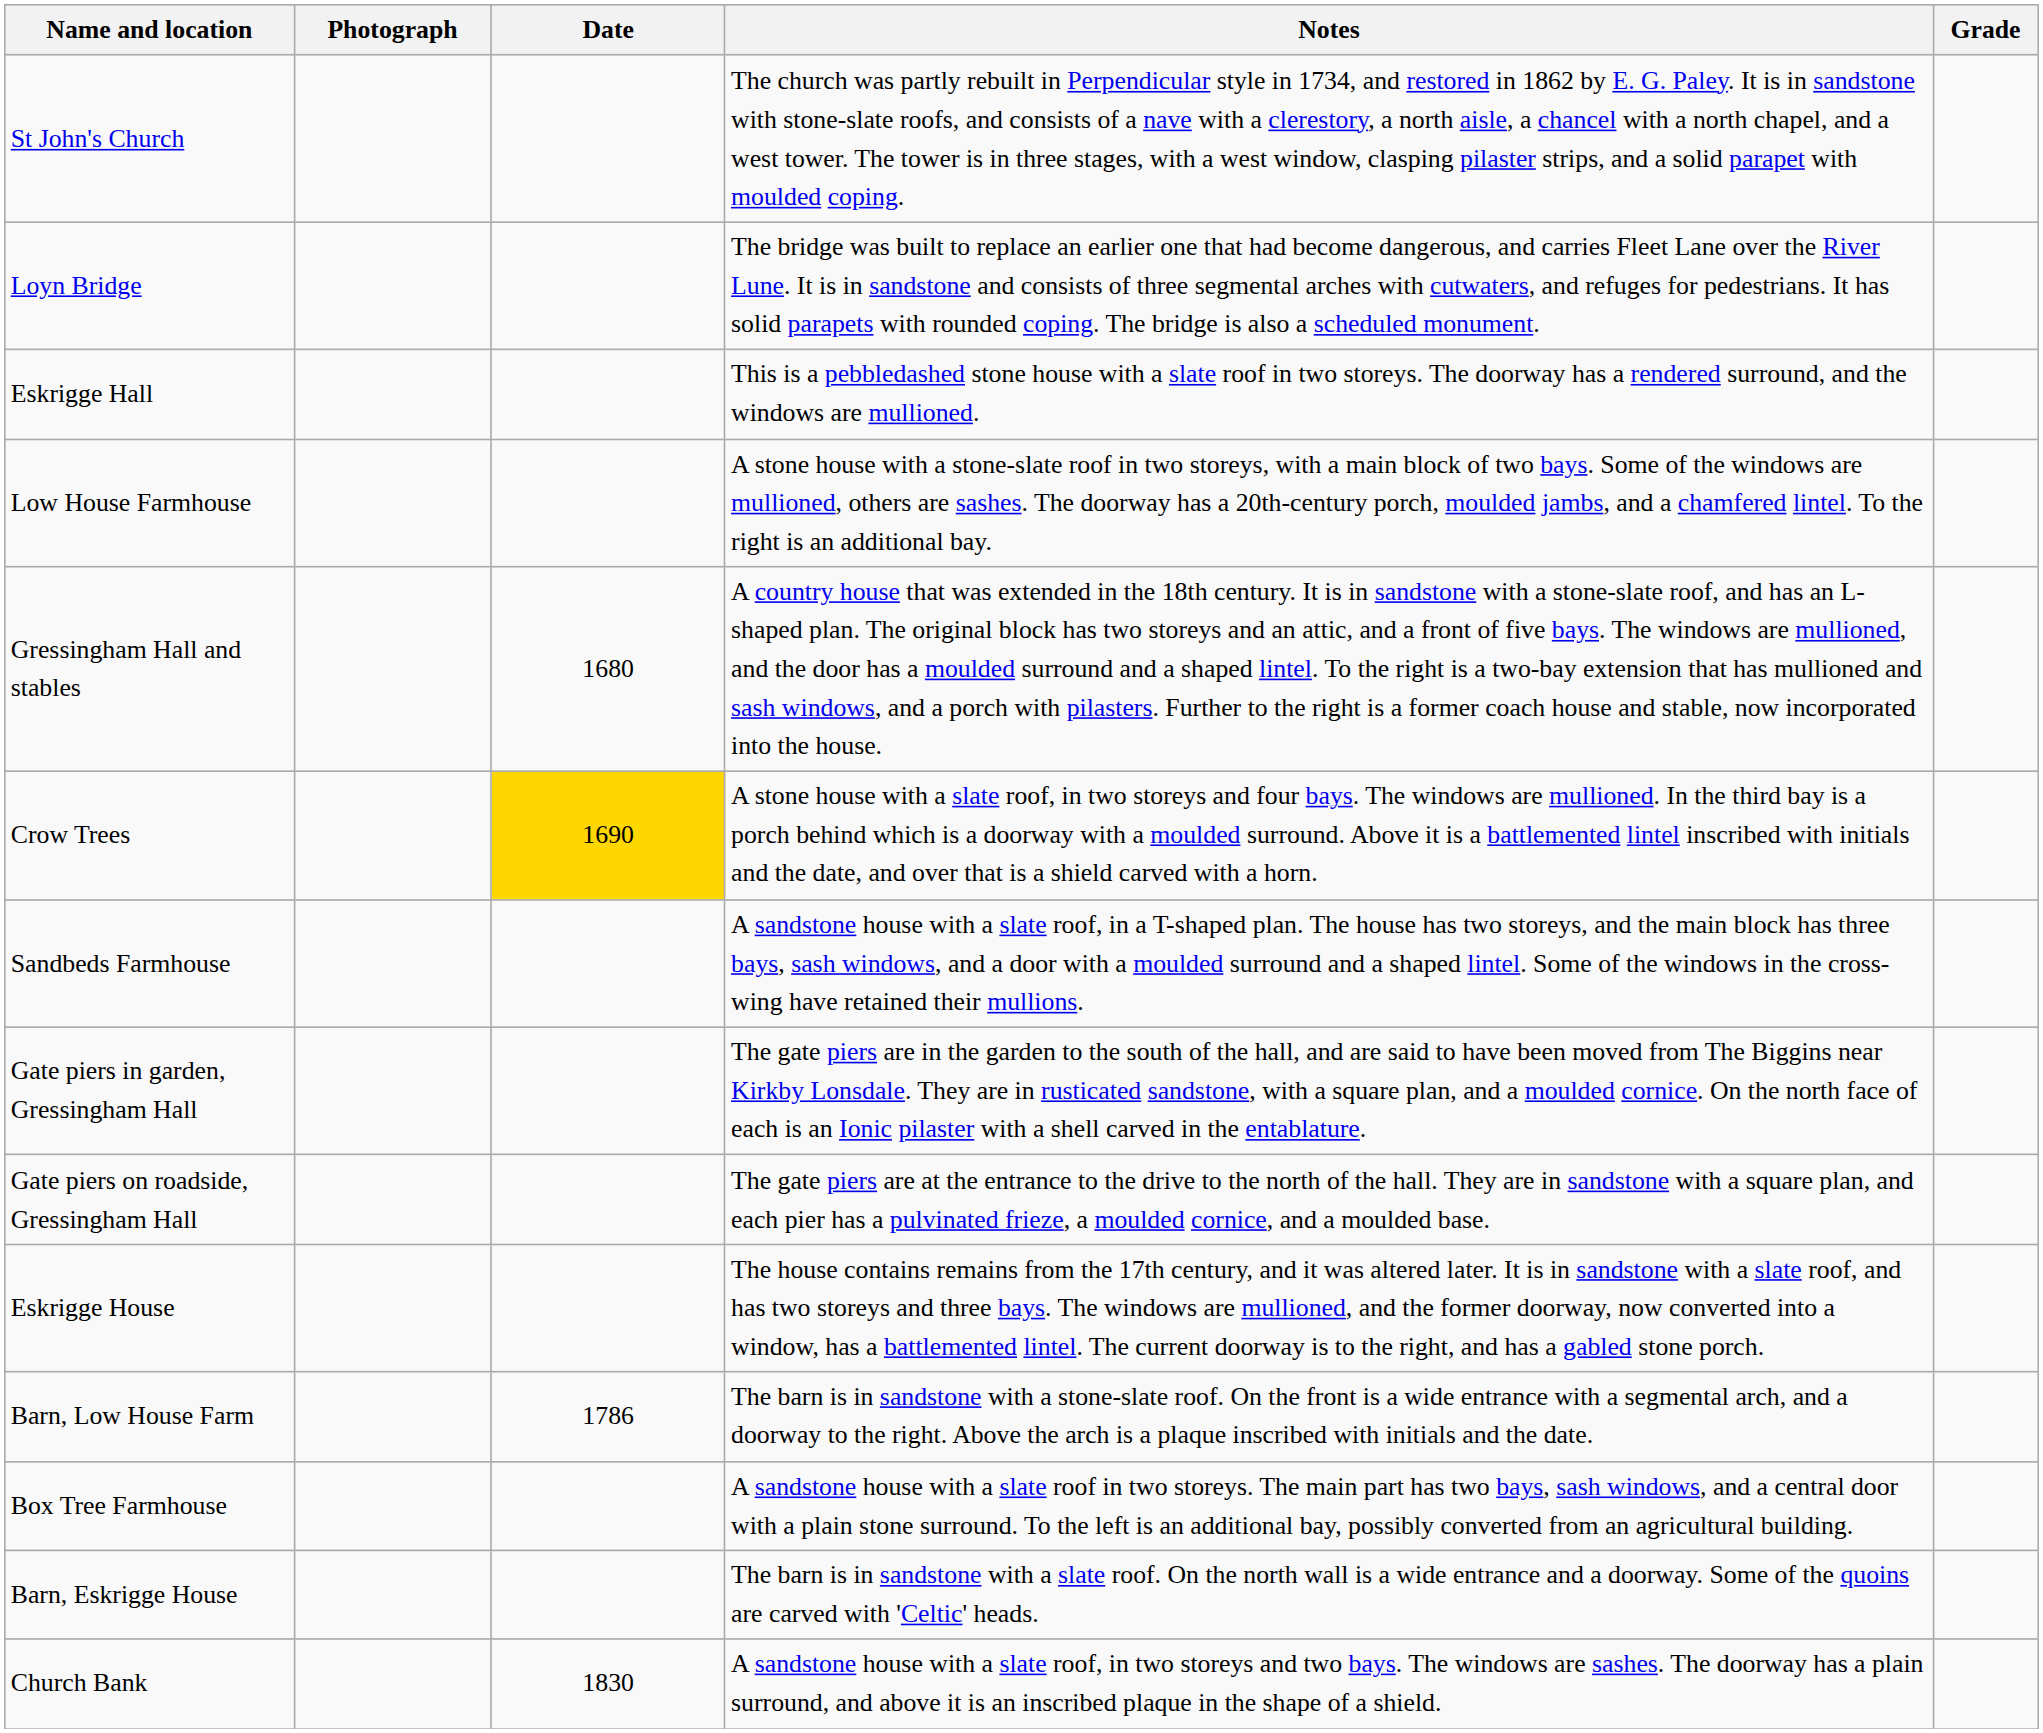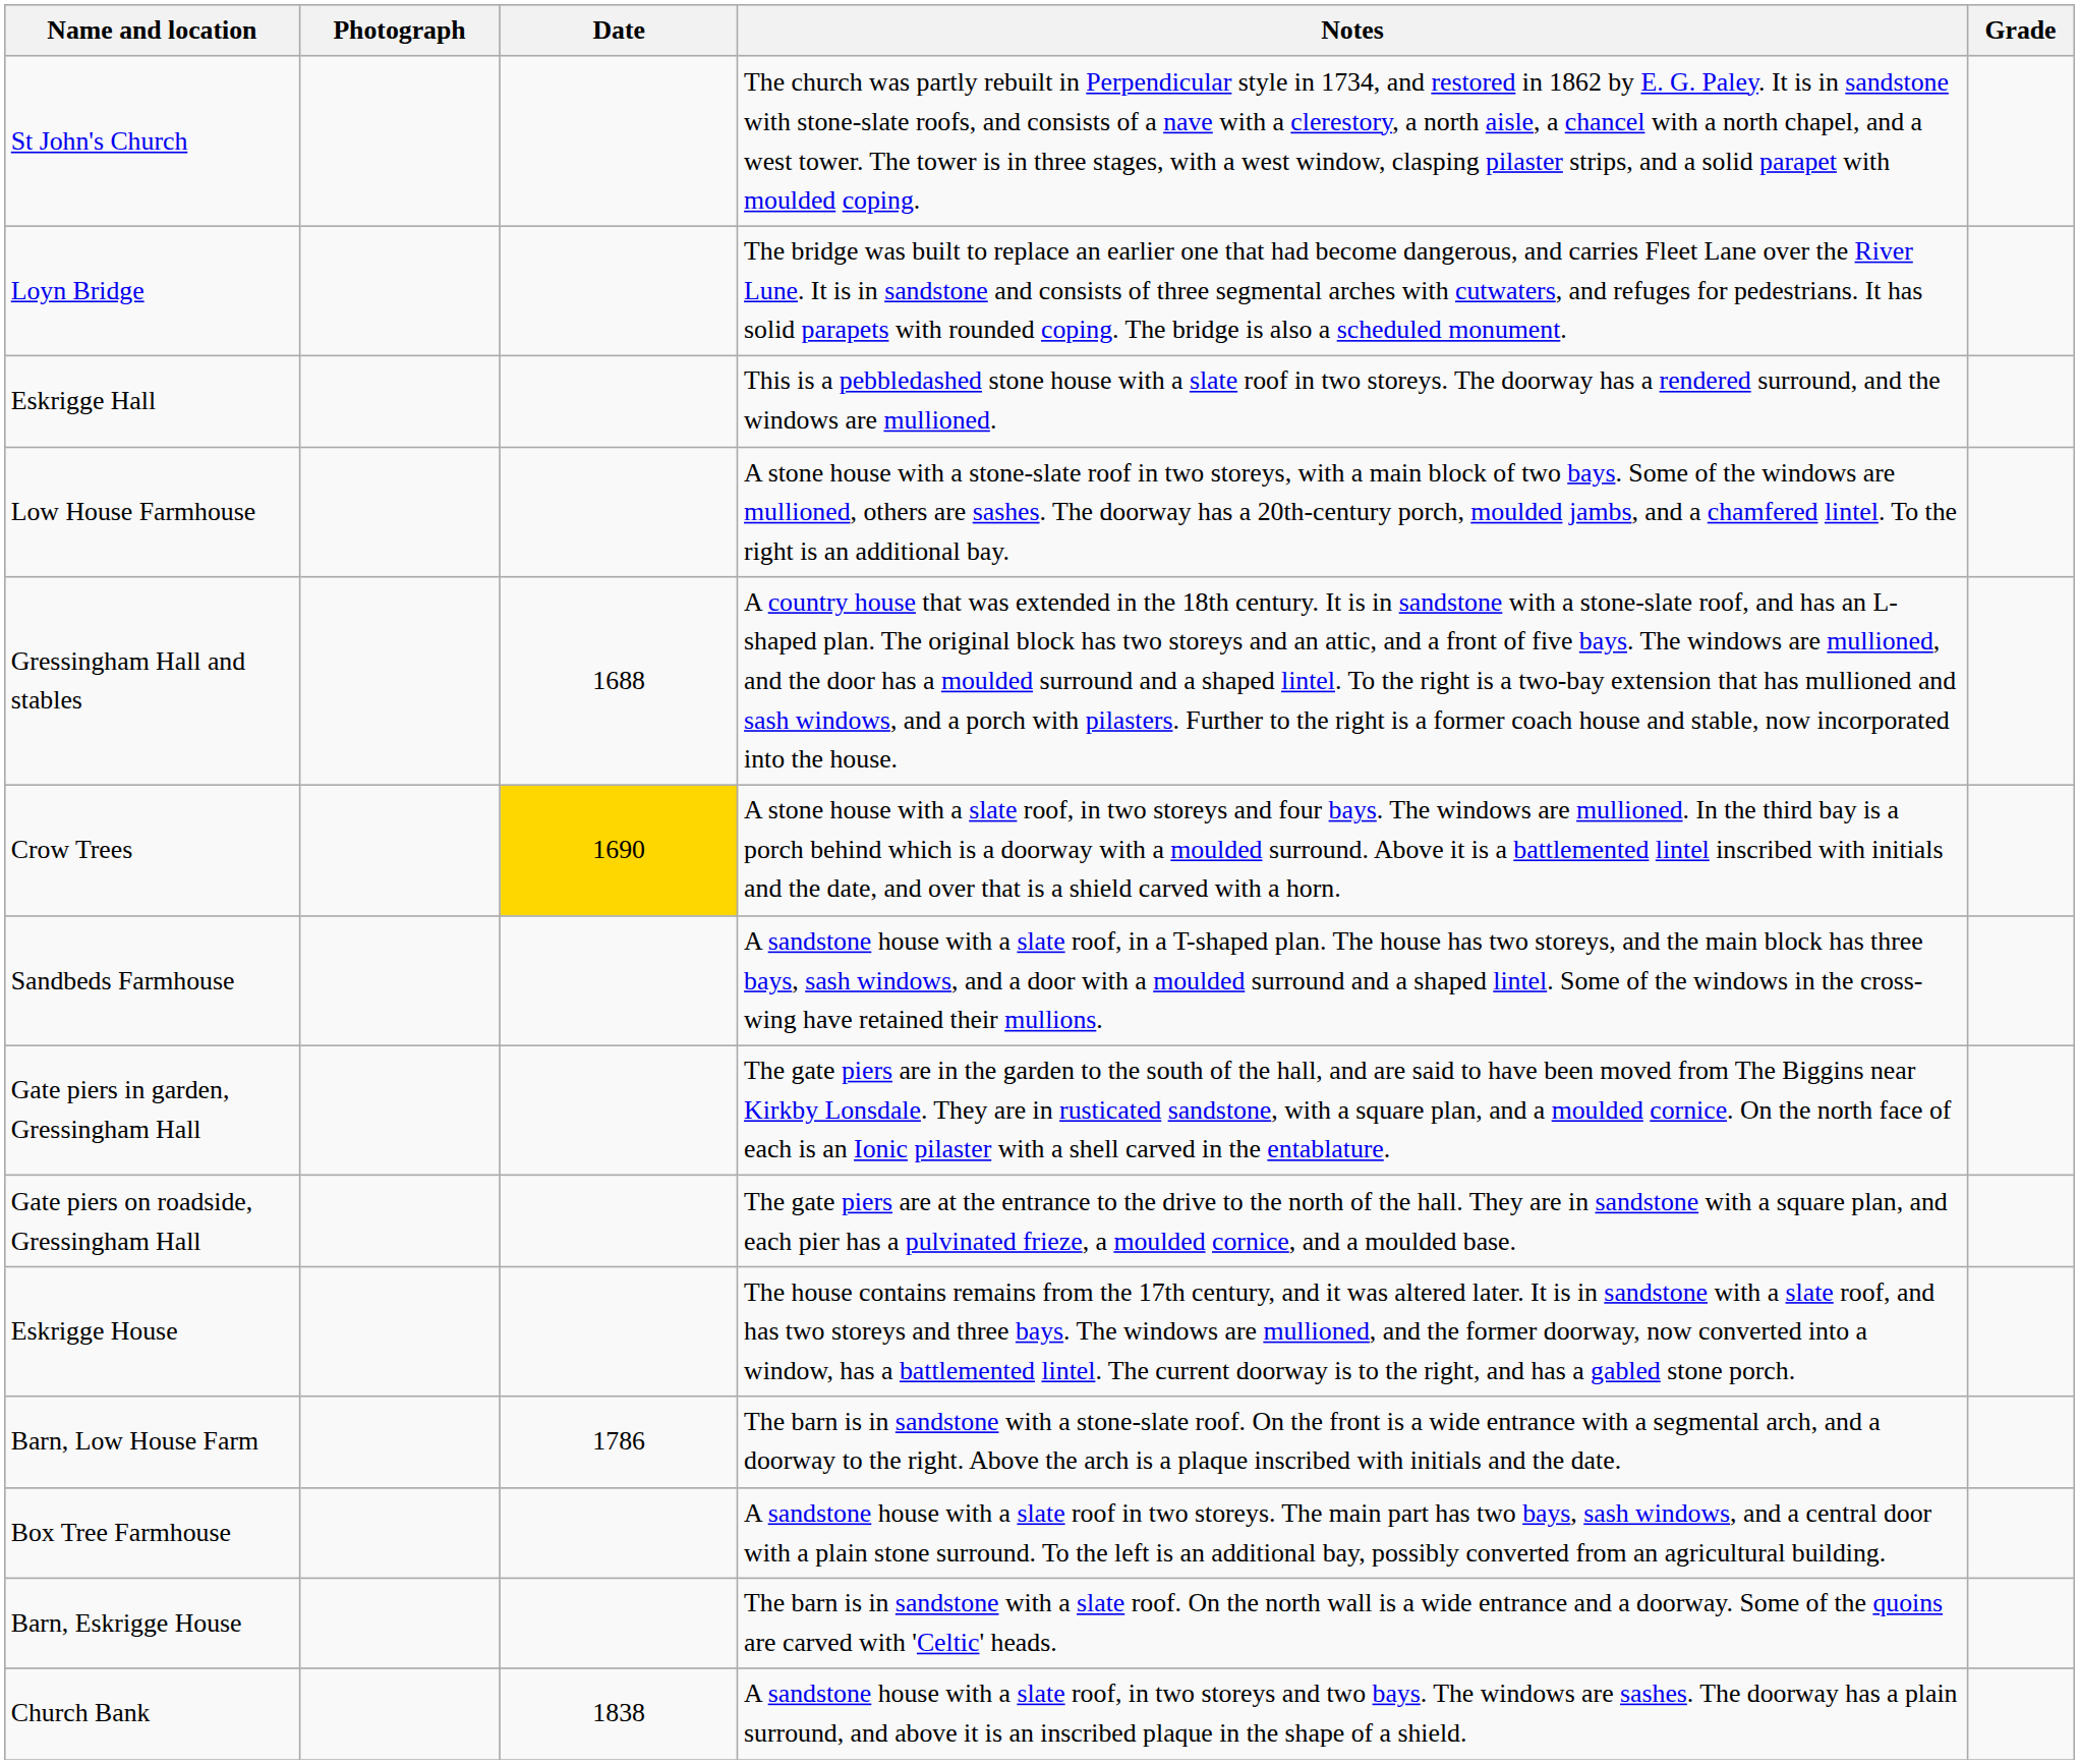 <table class="wikitable sortable plainrowheaders" style="width:100%;border:0px;text-align:left;line-height:150%;">
 <tr>
 <th scope="col"  style="width:150px">Name and location</th>
 <th scope="col"  style="width:100px" class="unsortable">Photograph</th>
 <th scope="col"  style="width:120px">Date</th>
 <th scope="col"  style="width:650px" class="unsortable">Notes</th>
 <th scope="col"  style="width:50px">Grade</th>
 </tr>
 <tr>
 <td><a href='#'>St John's Church</a><br><small></small></td>
 <td></td>
 <td align="center"></td>
 <td>The church was partly rebuilt in <a href='#'>Perpendicular</a> style in 1734, and <a href='#'>restored</a> in 1862 by <a href='#'>E.&nbsp;G.&nbsp;Paley</a>.  It is in <a href='#'>sandstone</a> with stone-slate roofs, and consists of a <a href='#'>nave</a> with a <a href='#'>clerestory</a>, a north <a href='#'>aisle</a>, a <a href='#'>chancel</a> with a north chapel, and a west tower.  The tower is in three stages, with a west window, clasping <a href='#'>pilaster</a> strips, and a solid <a href='#'>parapet</a> with <a href='#'>moulded</a> <a href='#'>coping</a>.</td>
 <td align="center" ></td>
 </tr>
 <tr>
 <td><a href='#'>Loyn Bridge</a><br><small></small></td>
 <td></td>
 <td align="center"></td>
 <td>The bridge was built to replace an earlier one that had become dangerous, and carries Fleet Lane over the <a href='#'>River Lune</a>.  It is in <a href='#'>sandstone</a> and consists of three segmental arches with <a href='#'>cutwaters</a>, and refuges for pedestrians.  It has solid <a href='#'>parapets</a> with rounded <a href='#'>coping</a>.  The bridge is also a <a href='#'>scheduled monument</a>.</td>
 <td align="center" ></td>
 </tr>
 <tr>
 <td>Eskrigge Hall<br><small></small></td>
 <td></td>
 <td align="center"></td>
 <td>This is a <a href='#'>pebbledashed</a> stone house with a <a href='#'>slate</a> roof in two storeys.  The doorway has a <a href='#'>rendered</a> surround, and the windows are <a href='#'>mullioned</a>.</td>
 <td align="center" ></td>
 </tr>
 <tr>
 <td>Low House Farmhouse<br><small></small></td>
 <td></td>
 <td align="center"></td>
 <td>A stone house with a stone-slate roof in two storeys, with a main block of two <a href='#'>bays</a>.  Some of the windows are <a href='#'>mullioned</a>, others are <a href='#'>sashes</a>.  The doorway has a 20th-century porch, <a href='#'>moulded</a> <a href='#'>jambs</a>, and a <a href='#'>chamfered</a> <a href='#'>lintel</a>.  To the right is an additional bay.</td>
 <td align="center" ></td>
 </tr>
 <tr>
 <td>Gressingham Hall and stables<br><small></small></td>
 <td></td>
-<td align="center">1680</td>
+<td align="center">1688</td>
 <td>A <a href='#'>country house</a> that was extended in the 18th century.  It is in <a href='#'>sandstone</a> with a stone-slate roof, and has an L-shaped plan.  The original block has two storeys and an attic, and a front of five <a href='#'>bays</a>.  The windows are <a href='#'>mullioned</a>, and the door has a <a href='#'>moulded</a> surround and a shaped <a href='#'>lintel</a>.  To the right is a two-bay extension that has mullioned and <a href='#'>sash windows</a>, and a porch with <a href='#'>pilasters</a>.  Further to the right is a former coach house and stable, now incorporated into the house.</td>
 <td align="center" ></td>
 </tr>
 <tr>
 <td>Crow Trees<br><small></small></td>
 <td></td>
 <td align="center" style="background: gold;">1690</td>
 <td>A stone house with a <a href='#'>slate</a> roof, in two storeys and four <a href='#'>bays</a>.  The windows are <a href='#'>mullioned</a>.  In the third bay is a porch behind which is a doorway with a <a href='#'>moulded</a> surround.  Above it is a <a href='#'>battlemented</a> <a href='#'>lintel</a> inscribed with initials and the date, and over that is a shield carved with a horn.</td>
 <td align="center" ></td>
 </tr>
 <tr>
 <td>Sandbeds Farmhouse<br><small></small></td>
 <td></td>
 <td align="center"></td>
 <td>A <a href='#'>sandstone</a> house with a <a href='#'>slate</a> roof, in a T-shaped plan.  The house has two storeys, and the main block has three <a href='#'>bays</a>, <a href='#'>sash windows</a>, and a door with a <a href='#'>moulded</a> surround and a shaped <a href='#'>lintel</a>.  Some of the windows in the cross-wing have retained their <a href='#'>mullions</a>.</td>
 <td align="center" ></td>
 </tr>
 <tr>
 <td>Gate piers in garden,<br>Gressingham Hall<br><small></small></td>
 <td></td>
 <td align="center"></td>
 <td>The gate <a href='#'>piers</a> are in the garden to the south of the hall, and are said to have been moved from The Biggins near <a href='#'>Kirkby Lonsdale</a>.  They are in <a href='#'>rusticated</a> <a href='#'>sandstone</a>, with a square plan, and a <a href='#'>moulded</a> <a href='#'>cornice</a>.  On the north face of each is an <a href='#'>Ionic</a> <a href='#'>pilaster</a> with a shell carved in the <a href='#'>entablature</a>.</td>
 <td align="center" ></td>
 </tr>
 <tr>
 <td>Gate piers on roadside,<br>Gressingham Hall<br><small></small></td>
 <td></td>
 <td align="center"></td>
 <td>The gate <a href='#'>piers</a> are at the entrance to the drive to the north of the hall.  They are in <a href='#'>sandstone</a> with a square plan, and each pier has a <a href='#'>pulvinated frieze</a>, a <a href='#'>moulded</a> <a href='#'>cornice</a>, and a moulded base.</td>
 <td align="center" ></td>
 </tr>
 <tr>
 <td>Eskrigge House<br><small></small></td>
 <td></td>
 <td align="center"></td>
 <td>The house contains remains from the 17th century, and it was altered later.  It is in <a href='#'>sandstone</a> with a <a href='#'>slate</a> roof, and has two storeys and three <a href='#'>bays</a>.  The windows are <a href='#'>mullioned</a>, and the former doorway, now converted into a window, has a <a href='#'>battlemented</a> <a href='#'>lintel</a>.  The current doorway is to the right, and has a <a href='#'>gabled</a> stone porch.</td>
 <td align="center" ></td>
 </tr>
 <tr>
 <td>Barn, Low House Farm<br><small></small></td>
 <td></td>
 <td align="center">1786</td>
 <td>The barn is in <a href='#'>sandstone</a> with a stone-slate roof.  On the front is a wide entrance with a segmental arch, and a doorway to the right.  Above the arch is a plaque inscribed with initials and the date.</td>
 <td align="center" ></td>
 </tr>
 <tr>
 <td>Box Tree Farmhouse<br><small></small></td>
 <td></td>
 <td align="center"></td>
 <td>A <a href='#'>sandstone</a> house with a <a href='#'>slate</a> roof in two storeys.  The main part has two <a href='#'>bays</a>, <a href='#'>sash windows</a>, and a central door with a plain stone surround.  To the left is an additional bay, possibly converted from an agricultural building.</td>
 <td align="center" ></td>
 </tr>
 <tr>
 <td>Barn, Eskrigge House<br><small></small></td>
 <td></td>
 <td align="center"></td>
 <td>The barn is in <a href='#'>sandstone</a> with a <a href='#'>slate</a> roof.  On the north wall is a wide entrance and a doorway.  Some of the <a href='#'>quoins</a> are carved with '<a href='#'>Celtic</a>' heads.</td>
 <td align="center" ></td>
 </tr>
 <tr>
 <td>Church Bank<br><small></small></td>
 <td></td>
-<td align="center">1830</td>
+<td align="center">1838</td>
 <td>A <a href='#'>sandstone</a> house with a <a href='#'>slate</a> roof, in two storeys and two <a href='#'>bays</a>.  The windows are <a href='#'>sashes</a>.  The doorway has a plain surround, and above it is an inscribed plaque in the shape of a shield.</td>
 <td align="center" ></td>
 </tr>
 <tr>
 </tr>
 </table>
